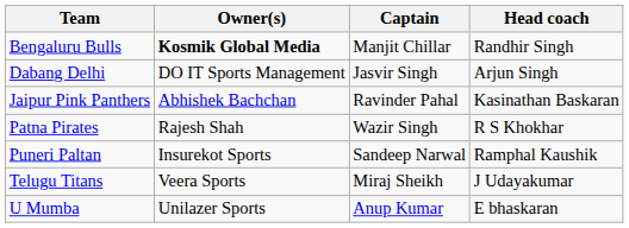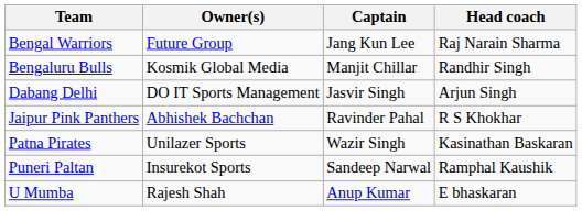 <table class="wikitable sortable" style="text-align: left;">
 <tr>
 <th>Team</th>
 <th>Owner(s)</th>
 <th>Captain</th>
 <th>Head coach</th>
 </tr>
 <tr>
+<td><a href='#'>Bengal Warriors</a></td>
+<td><a href='#'>Future Group</a></td>
+<td>Jang Kun Lee</td>
+<td>Raj Narain Sharma</td>
+</tr>
+<tr>
 <td><a href='#'>Bengaluru Bulls</a></td>
-<td><strong>Kosmik Global Media</strong></td>
+<td>Kosmik Global Media</td>
 <td>Manjit Chillar</td>
 <td>Randhir Singh</td>
 </tr>
 <tr>
 <td><a href='#'>Dabang Delhi</a></td>
 <td>DO IT Sports Management</td>
 <td>Jasvir Singh</td>
 <td>Arjun Singh</td>
 </tr>
 <tr>
 <td><a href='#'>Jaipur Pink Panthers</a></td>
 <td><a href='#'>Abhishek Bachchan</a></td>
 <td>Ravinder Pahal</td>
-<td>Kasinathan Baskaran</td>
+<td>R S Khokhar</td>
 </tr>
 <tr>
 <td><a href='#'>Patna Pirates</a></td>
-<td>Rajesh Shah</td>
+<td>Unilazer Sports</td>
 <td>Wazir Singh</td>
-<td>R S Khokhar</td>
+<td>Kasinathan Baskaran</td>
 </tr>
 <tr>
 <td><a href='#'>Puneri Paltan</a></td>
 <td>Insurekot Sports</td>
 <td>Sandeep Narwal</td>
 <td>Ramphal Kaushik</td>
 </tr>
 <tr>
-<td><a href='#'>Telugu Titans</a></td>
-<td>Veera Sports</td>
-<td>Miraj Sheikh</td>
-<td>J Udayakumar</td>
-</tr>
-<tr>
 <td><a href='#'>U Mumba</a></td>
-<td>Unilazer Sports</td>
+<td>Rajesh Shah</td>
 <td><a href='#'>Anup Kumar</a></td>
 <td>E bhaskaran</td>
 </tr>
 </table>
